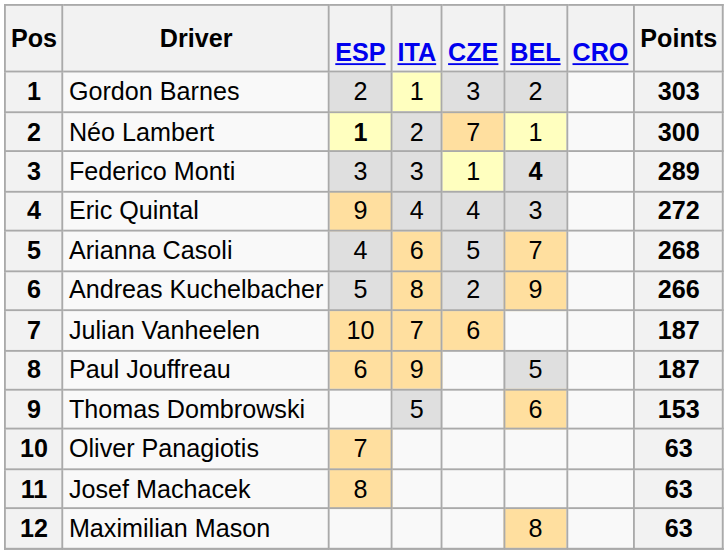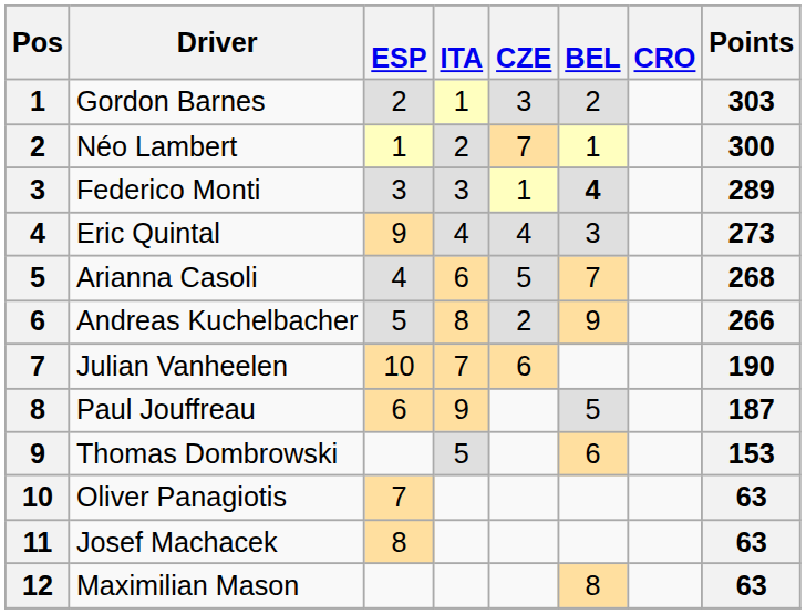 <table class="wikitable" style="font-size:85%; text-align:center;">
 <tr valign="center">
 <th valign="middle">Pos</th>
 <th valign="middle">Driver</th>
 <th><br><a href='#'>ESP</a></th>
 <th><br><a href='#'>ITA</a></th>
 <th><br><a href='#'>CZE</a></th>
 <th><br><a href='#'>BEL</a></th>
 <th><br><a href='#'>CRO</a></th>
 <th valign="middle">Points</th>
 </tr>
 <tr>
 <th>1</th>
 <td align="left"> Gordon Barnes</td>
 <td style="background-color:#DFDFDF">2</td>
 <td style="background-color:#FFFFBF">1</td>
 <td style="background-color:#DFDFDF">3</td>
 <td style="background-color:#DFDFDF">2</td>
 <td></td>
 <th>303</th>
 </tr>
 <tr>
 <th>2</th>
 <td align="left"> Néo Lambert</td>
-<td style="background-color:#FFFFBF"><strong>1</strong></td>
+<td style="background-color:#FFFFBF">1</td>
 <td style="background-color:#DFDFDF">2</td>
 <td style="background-color:#FFDF9F">7</td>
 <td style="background-color:#FFFFBF">1</td>
 <td></td>
 <th>300</th>
 </tr>
 <tr>
 <th>3</th>
 <td align="left"> Federico Monti</td>
 <td style="background-color:#DFDFDF">3</td>
 <td style="background-color:#DFDFDF">3</td>
 <td style="background-color:#FFFFBF">1</td>
 <td style="background-color:#DFDFDF"><strong>4</strong></td>
 <td></td>
 <th>289</th>
 </tr>
 <tr>
 <th>4</th>
 <td align="left"> Eric Quintal</td>
 <td style="background-color:#FFDF9F">9</td>
 <td style="background-color:#DFDFDF">4</td>
 <td style="background-color:#DFDFDF">4</td>
 <td style="background-color:#DFDFDF">3</td>
 <td></td>
-<th>272</th>
+<th>273</th>
 </tr>
 <tr>
 <th>5</th>
 <td align="left"> Arianna Casoli</td>
 <td style="background-color:#DFDFDF">4</td>
 <td style="background-color:#FFDF9F">6</td>
 <td style="background-color:#DFDFDF">5</td>
 <td style="background-color:#FFDF9F">7</td>
 <td></td>
 <th>268</th>
 </tr>
 <tr>
 <th>6</th>
 <td align="left"> Andreas Kuchelbacher</td>
 <td style="background-color:#DFDFDF">5</td>
 <td style="background-color:#FFDF9F">8</td>
 <td style="background-color:#DFDFDF">2</td>
 <td style="background-color:#FFDF9F">9</td>
 <td></td>
 <th>266</th>
 </tr>
 <tr>
 <th>7</th>
 <td align="left"> Julian Vanheelen</td>
 <td style="background-color:#FFDF9F">10</td>
 <td style="background-color:#FFDF9F">7</td>
 <td style="background-color:#FFDF9F">6</td>
 <td></td>
 <td></td>
-<th>187</th>
+<th>190</th>
 </tr>
 <tr>
 <th>8</th>
 <td align="left"> Paul Jouffreau</td>
 <td style="background-color:#FFDF9F">6</td>
 <td style="background-color:#FFDF9F">9</td>
 <td></td>
 <td style="background-color:#DFDFDF">5</td>
 <td></td>
 <th>187</th>
 </tr>
 <tr>
 <th>9</th>
 <td align="left"> Thomas Dombrowski</td>
 <td></td>
 <td style="background-color:#DFDFDF">5</td>
 <td></td>
 <td style="background-color:#FFDF9F">6</td>
 <td></td>
 <th>153</th>
 </tr>
 <tr>
 <th>10</th>
 <td align="left"> Oliver Panagiotis</td>
 <td style="background-color:#FFDF9F">7</td>
 <td></td>
 <td></td>
 <td></td>
 <td></td>
 <th>63</th>
 </tr>
 <tr>
 <th>11</th>
 <td align="left"> Josef Machacek</td>
 <td style="background-color:#FFDF9F">8</td>
 <td></td>
 <td></td>
 <td></td>
 <td></td>
 <th>63</th>
 </tr>
 <tr>
 <th>12</th>
 <td align="left"> Maximilian Mason</td>
 <td></td>
 <td></td>
 <td></td>
 <td style="background-color:#FFDF9F">8</td>
 <td></td>
 <th>63</th>
 </tr>
 <tr>
 </tr>
 </table>
